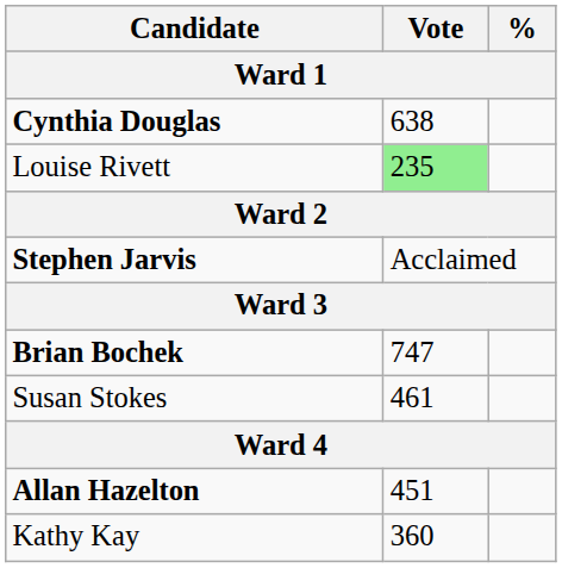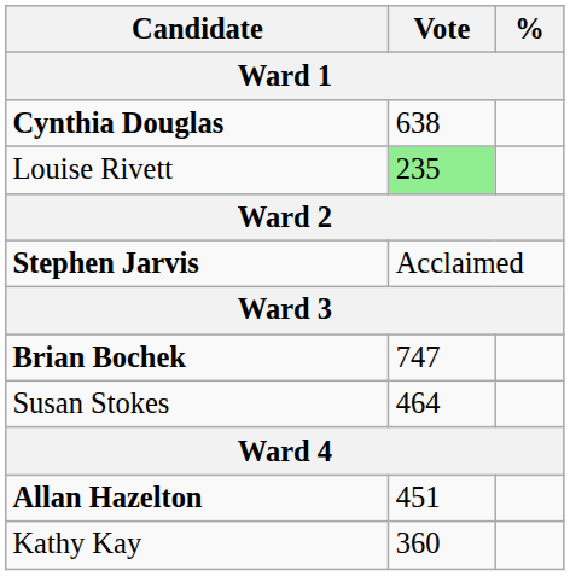 <table class="wikitable">
 <tr>
 <th bgcolor="#DDDDFF" width="200px">Candidate</th>
 <th bgcolor="#DDDDFF" width="50px">Vote</th>
 <th bgcolor="#DDDDFF" width="30px">%</th>
 </tr>
 <tr>
 <th colspan="3">Ward 1</th>
 </tr>
 <tr>
 <td><strong>Cynthia Douglas</strong></td>
 <td>638</td>
 <td></td>
 </tr>
 <tr>
 <td>Louise Rivett</td>
 <td style="background: lightgreen;">235</td>
 <td></td>
 </tr>
 <tr>
 <th colspan="3">Ward 2</th>
 </tr>
 <tr>
 <td><strong>Stephen Jarvis</strong></td>
 <td colspan="2">Acclaimed</td>
 </tr>
 <tr>
 <th colspan="3">Ward 3</th>
 </tr>
 <tr>
 <td><strong>Brian Bochek</strong></td>
 <td>747</td>
 <td></td>
 </tr>
 <tr>
 <td>Susan Stokes</td>
-<td>461</td>
+<td>464</td>
 <td></td>
 </tr>
 <tr>
 <th colspan="3">Ward 4</th>
 </tr>
 <tr>
 <td><strong>Allan Hazelton</strong></td>
 <td>451</td>
 <td></td>
 </tr>
 <tr>
 <td>Kathy Kay</td>
 <td>360</td>
 <td></td>
 </tr>
 </table>
